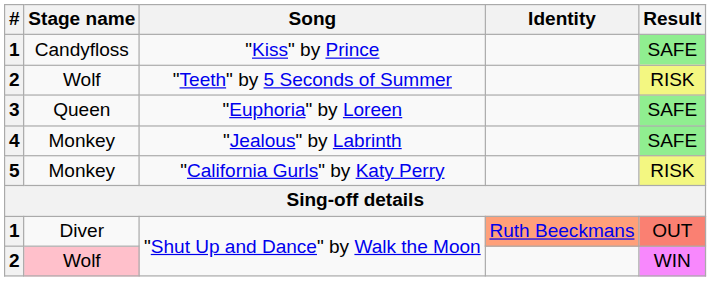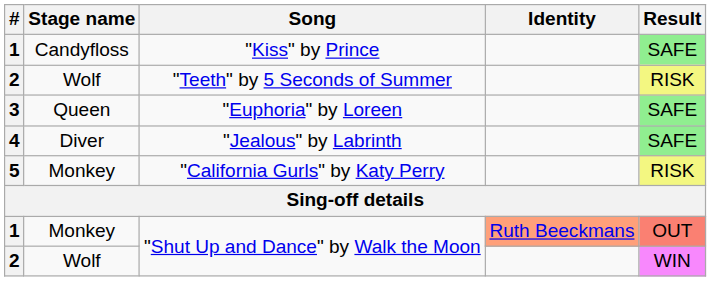 <table class="wikitable plainrowheaders" style="text-align: center;">
 <tr>
 <th>#</th>
 <th>Stage name</th>
 <th>Song</th>
 <th>Identity</th>
 <th>Result</th>
 </tr>
 <tr>
 <th>1</th>
 <td>Candyfloss</td>
 <td>"<a href='#'>Kiss</a>" by <a href='#'>Prince</a></td>
 <td></td>
 <td bgcolor="lightgreen">SAFE</td>
 </tr>
 <tr>
 <th>2</th>
 <td>Wolf</td>
 <td>"<a href='#'>Teeth</a>" by <a href='#'>5 Seconds of Summer</a></td>
 <td></td>
 <td bgcolor="#F3F781">RISK</td>
 </tr>
 <tr>
 <th>3</th>
 <td>Queen</td>
 <td>"<a href='#'>Euphoria</a>" by <a href='#'>Loreen</a></td>
 <td></td>
 <td bgcolor="lightgreen">SAFE</td>
 </tr>
 <tr>
 <th>4</th>
-<td>Monkey</td>
+<td>Diver</td>
 <td>"<a href='#'>Jealous</a>" by <a href='#'>Labrinth</a></td>
 <td></td>
 <td bgcolor="lightgreen">SAFE</td>
 </tr>
 <tr>
 <th>5</th>
 <td>Monkey</td>
 <td>"<a href='#'>California Gurls</a>" by <a href='#'>Katy Perry</a></td>
 <td></td>
 <td bgcolor="#F3F781">RISK</td>
 </tr>
 <tr>
 <th colspan="5">Sing-off details</th>
 </tr>
 <tr>
 <th>1</th>
-<td>Diver</td>
+<td>Monkey</td>
 <td rowspan="2">"<a href='#'>Shut Up and Dance</a>" by <a href='#'>Walk the Moon</a></td>
 <td style="background: lightsalmon;"><a href='#'>Ruth Beeckmans</a></td>
 <td bgcolor=salmon>OUT</td>
 </tr>
 <tr>
 <th>2</th>
-<td style="background: pink;">Wolf</td>
+<td>Wolf</td>
 <td></td>
 <td bgcolor="#F888FD">WIN</td>
 </tr>
 </table>
